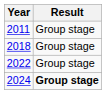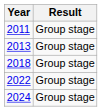 <table class="wikitable">
 <tr>
 <th>Year</th>
 <th>Result</th>
 </tr>
 <tr>
 <td> <a href='#'>2011</a></td>
+<td>Group stage</td>
+</tr>
+<tr>
+<td> <a href='#'>2013</a></td>
 <td>Group stage</td>
 </tr>
 <tr>
 <td> <a href='#'>2018</a></td>
 <td>Group stage</td>
 </tr>
 <tr>
 <td> <a href='#'>2022</a></td>
 <td>Group stage</td>
 </tr>
 <tr>
 <td> <a href='#'>2024</a></td>
-<td><strong>Group stage</strong></td>
+<td>Group stage</td>
 </tr>
 </table>
